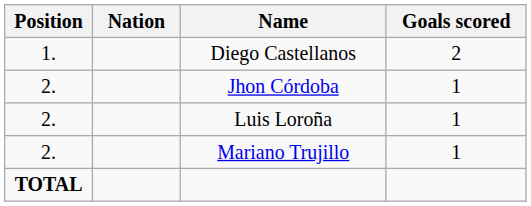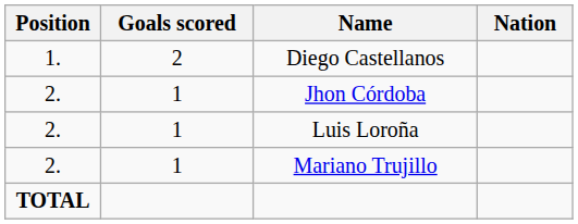 <table class="wikitable" style="font-size: 95%; text-align: center;">
 <tr>
 <th width=60>Position</th>
+<th width=100>Goals scored</th>
+<th width=150>Name</th>
 <th width=60>Nation</th>
-<th width=150>Name</th>
-<th width=100>Goals scored</th>
 </tr>
 <tr>
 <td>1.</td>
+<td>2</td>
+<td>Diego Castellanos</td>
 <td></td>
-<td>Diego Castellanos</td>
-<td>2</td>
 </tr>
 <tr>
 <td>2.</td>
+<td>1</td>
+<td><a href='#'>Jhon Córdoba</a></td>
 <td></td>
-<td><a href='#'>Jhon Córdoba</a></td>
-<td>1</td>
 </tr>
 <tr>
 <td>2.</td>
+<td>1</td>
+<td>Luis Loroña</td>
 <td></td>
-<td>Luis Loroña</td>
-<td>1</td>
 </tr>
 <tr>
 <td>2.</td>
+<td>1</td>
+<td><a href='#'>Mariano Trujillo</a></td>
 <td></td>
-<td><a href='#'>Mariano Trujillo</a></td>
-<td>1</td>
 </tr>
 <tr>
 <td><strong>TOTAL</strong></td>
 <td></td>
 <td></td>
 <td></td>
 </tr>
 </table>
